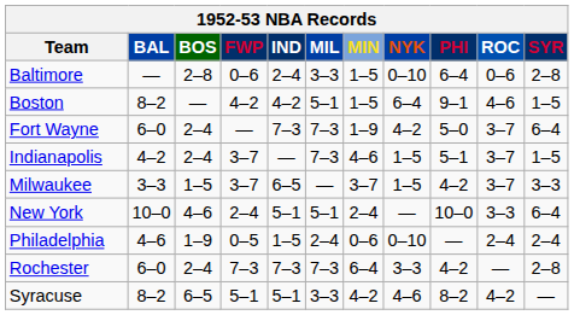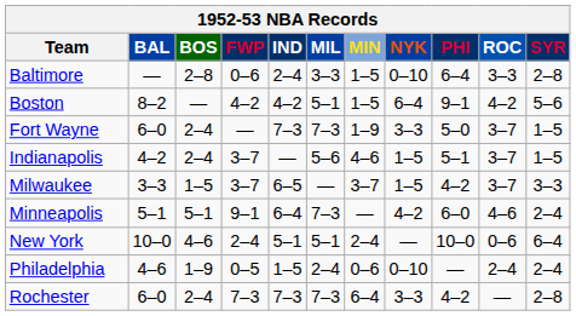 <table class="wikitable" style="font-size:95%; text-align:center;">
 <tr>
 <th colspan=11>1952-53 NBA Records</th>
 </tr>
 <tr>
 <th width=100>Team</th>
 <th style="background:#003EA4;color:#FFFFFF;width=35">BAL</th>
 <th style="background:#006400;color:#FFFFFF;width=35">BOS</th>
 <th style="background:#012F6B;color:#D40032;width=35">FWP</th>
 <th style="background:#012F6B;color:#FFFFFF;width=35">IND</th>
 <th style="background:#003EA4;color:#FFFFFF;width=35">MIL</th>
 <th style="background:#7BA4DB;color:#FBE122;width=35">MIN</th>
 <th style="background:#003EA4;color:#E85109;width=35">NYK</th>
 <th style="background:#012F6B;color:#D50033;width=35">PHI</th>
 <th style="background:#0050B0;color:#FFFFFF;width=35">ROC</th>
 <th style="background:#012F6B;color:#D50033;width=35">SYR</th>
 </tr>
 <tr>
 <td style="text-align:left;"><a href='#'>Baltimore</a></td>
 <td>—</td>
 <td>2–8</td>
 <td>0–6</td>
 <td>2–4</td>
 <td>3–3</td>
 <td>1–5</td>
 <td>0–10</td>
 <td>6–4</td>
-<td>0–6</td>
+<td>3–3</td>
 <td>2–8</td>
 </tr>
 <tr>
 <td style="text-align:left;"><a href='#'>Boston</a></td>
 <td>8–2</td>
 <td>—</td>
 <td>4–2</td>
 <td>4–2</td>
 <td>5–1</td>
 <td>1–5</td>
 <td>6–4</td>
 <td>9–1</td>
-<td>4–6</td>
-<td>1–5</td>
+<td>4–2</td>
+<td>5–6</td>
 </tr>
 <tr>
 <td style="text-align:left;"><a href='#'>Fort Wayne</a></td>
 <td>6–0</td>
 <td>2–4</td>
 <td>—</td>
 <td>7–3</td>
 <td>7–3</td>
 <td>1–9</td>
-<td>4–2</td>
+<td>3–3</td>
 <td>5–0</td>
 <td>3–7</td>
-<td>6–4</td>
+<td>1–5</td>
 </tr>
 <tr>
 <td style="text-align:left;"><a href='#'>Indianapolis</a></td>
 <td>4–2</td>
 <td>2–4</td>
 <td>3–7</td>
 <td>—</td>
-<td>7–3</td>
+<td>5–6</td>
 <td>4–6</td>
 <td>1–5</td>
 <td>5–1</td>
 <td>3–7</td>
 <td>1–5</td>
 </tr>
 <tr>
 <td style="text-align:left;"><a href='#'>Milwaukee</a></td>
 <td>3–3</td>
 <td>1–5</td>
 <td>3–7</td>
 <td>6–5</td>
 <td>—</td>
 <td>3–7</td>
 <td>1–5</td>
 <td>4–2</td>
 <td>3–7</td>
 <td>3–3</td>
 </tr>
 <tr>
+<td style="text-align:left;"><a href='#'>Minneapolis</a></td>
+<td>5–1</td>
+<td>5–1</td>
+<td>9–1</td>
+<td>6–4</td>
+<td>7–3</td>
+<td>—</td>
+<td>4–2</td>
+<td>6–0</td>
+<td>4–6</td>
+<td>2–4</td>
+</tr>
+<tr>
 <td style="text-align:left;"><a href='#'>New York</a></td>
 <td>10–0</td>
 <td>4–6</td>
 <td>2–4</td>
 <td>5–1</td>
 <td>5–1</td>
 <td>2–4</td>
 <td>—</td>
 <td>10–0</td>
-<td>3–3</td>
+<td>0–6</td>
 <td>6–4</td>
 </tr>
 <tr>
 <td style="text-align:left;"><a href='#'>Philadelphia</a></td>
 <td>4–6</td>
 <td>1–9</td>
 <td>0–5</td>
 <td>1–5</td>
 <td>2–4</td>
 <td>0–6</td>
 <td>0–10</td>
 <td>—</td>
 <td>2–4</td>
 <td>2–4</td>
 </tr>
 <tr>
 <td style="text-align:left;"><a href='#'>Rochester</a></td>
 <td>6–0</td>
 <td>2–4</td>
 <td>7–3</td>
 <td>7–3</td>
 <td>7–3</td>
 <td>6–4</td>
 <td>3–3</td>
 <td>4–2</td>
 <td>—</td>
 <td>2–8</td>
 </tr>
-<tr>
-<td style="text-align:left;">Syracuse</td>
-<td>8–2</td>
-<td>6–5</td>
-<td>5–1</td>
-<td>5–1</td>
-<td>3–3</td>
-<td>4–2</td>
-<td>4–6</td>
-<td>8–2</td>
-<td>4–2</td>
-<td>—</td>
-</tr>
 </table>
